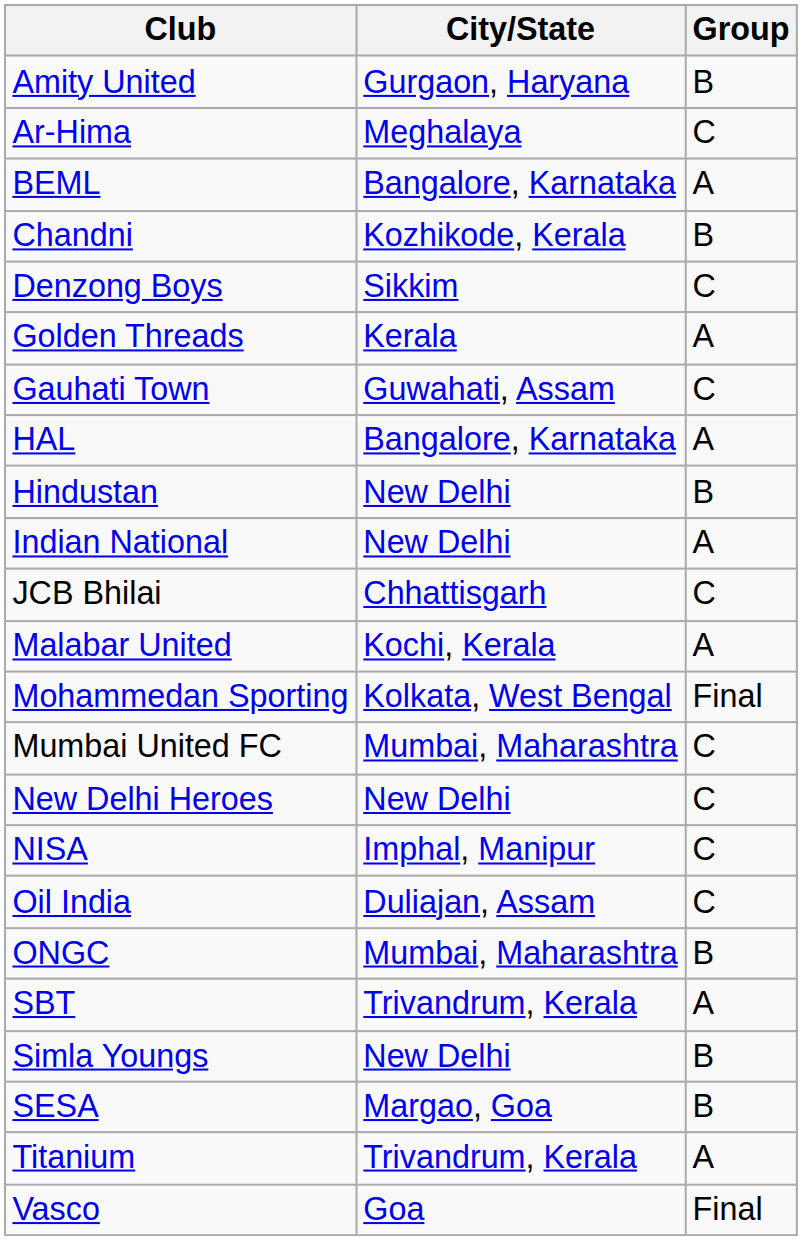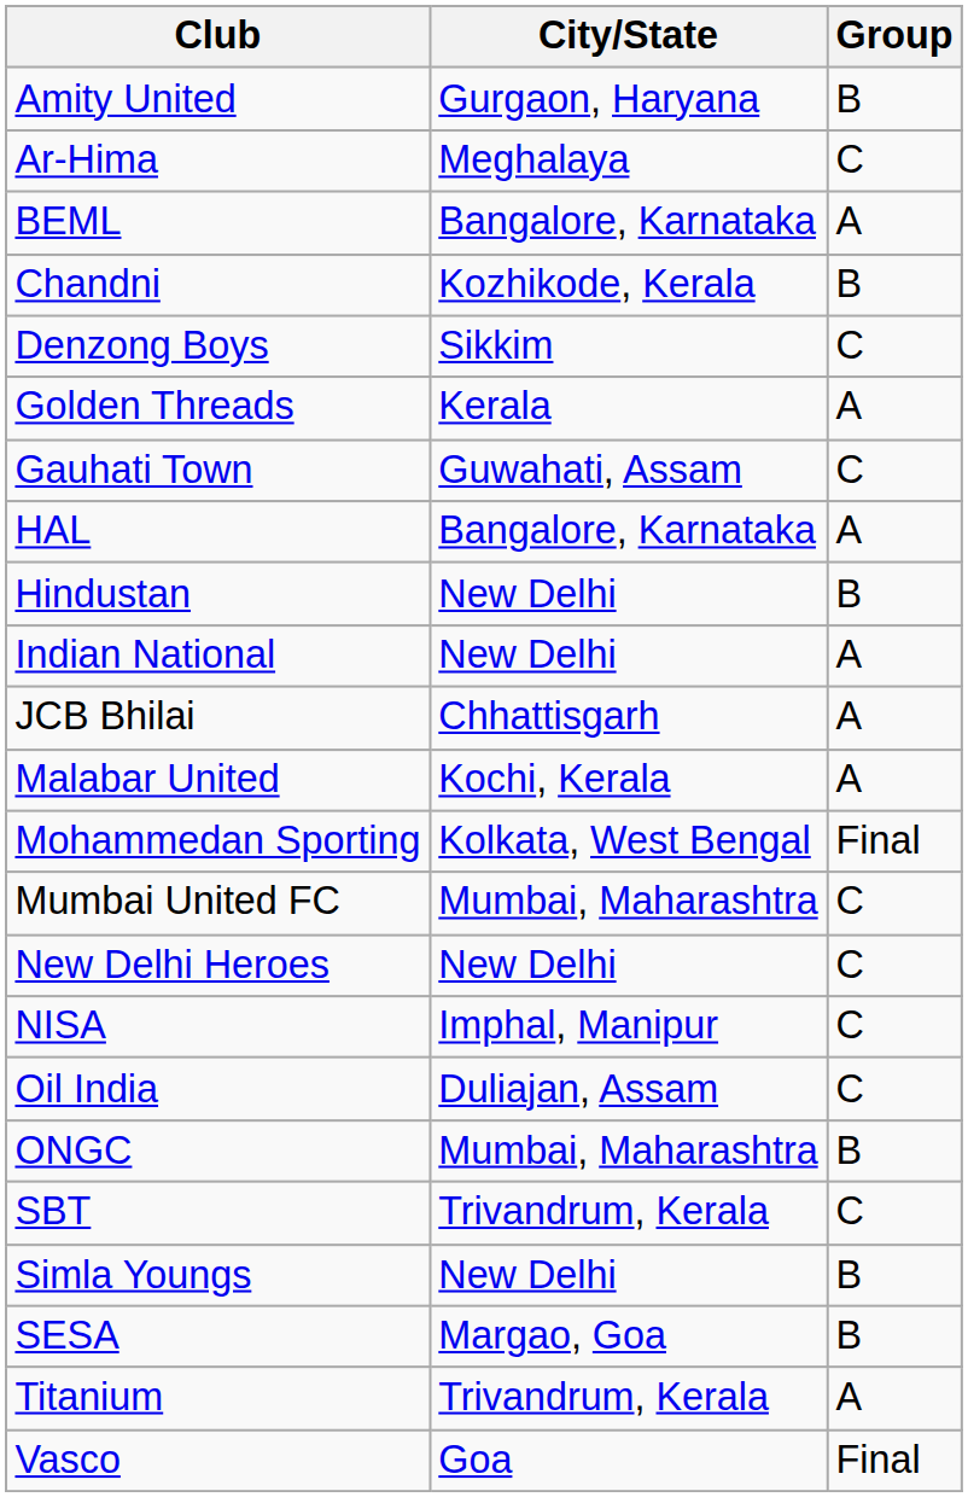 <table class="wikitable">
 <tr>
 <th>Club</th>
 <th>City/State</th>
 <th>Group</th>
 </tr>
 <tr>
 <td><a href='#'>Amity United</a></td>
 <td><a href='#'>Gurgaon</a>, <a href='#'>Haryana</a></td>
 <td>B</td>
 </tr>
 <tr>
 <td><a href='#'>Ar-Hima</a></td>
 <td><a href='#'>Meghalaya</a></td>
 <td>C</td>
 </tr>
 <tr>
 <td><a href='#'>BEML</a></td>
 <td><a href='#'>Bangalore</a>, <a href='#'>Karnataka</a></td>
 <td>A</td>
 </tr>
 <tr>
 <td><a href='#'>Chandni</a></td>
 <td><a href='#'>Kozhikode</a>, <a href='#'>Kerala</a></td>
 <td>B</td>
 </tr>
 <tr>
 <td><a href='#'>Denzong Boys</a></td>
 <td><a href='#'>Sikkim</a></td>
 <td>C</td>
 </tr>
 <tr>
 <td><a href='#'>Golden Threads</a></td>
 <td><a href='#'>Kerala</a></td>
 <td>A</td>
 </tr>
 <tr>
 <td><a href='#'>Gauhati Town</a></td>
 <td><a href='#'>Guwahati</a>, <a href='#'>Assam</a></td>
 <td>C</td>
 </tr>
 <tr>
 <td><a href='#'>HAL</a></td>
 <td><a href='#'>Bangalore</a>, <a href='#'>Karnataka</a></td>
 <td>A</td>
 </tr>
 <tr>
 <td><a href='#'>Hindustan</a></td>
 <td><a href='#'>New Delhi</a></td>
 <td>B</td>
 </tr>
 <tr>
 <td><a href='#'>Indian National</a></td>
 <td><a href='#'>New Delhi</a></td>
 <td>A</td>
 </tr>
 <tr>
 <td>JCB Bhilai</td>
 <td><a href='#'>Chhattisgarh</a></td>
-<td>C</td>
+<td>A</td>
 </tr>
 <tr>
 <td><a href='#'>Malabar United</a></td>
 <td><a href='#'>Kochi</a>, <a href='#'>Kerala</a></td>
 <td>A</td>
 </tr>
 <tr>
 <td><a href='#'>Mohammedan Sporting</a></td>
 <td><a href='#'>Kolkata</a>, <a href='#'>West Bengal</a></td>
 <td>Final</td>
 </tr>
 <tr>
 <td>Mumbai United FC</td>
 <td><a href='#'>Mumbai</a>, <a href='#'>Maharashtra</a></td>
 <td>C</td>
 </tr>
 <tr>
 <td><a href='#'>New Delhi Heroes</a></td>
 <td><a href='#'>New Delhi</a></td>
 <td>C</td>
 </tr>
 <tr>
 <td><a href='#'>NISA</a></td>
 <td><a href='#'>Imphal</a>, <a href='#'>Manipur</a></td>
 <td>C</td>
 </tr>
 <tr>
 <td><a href='#'>Oil India</a></td>
 <td><a href='#'>Duliajan</a>, <a href='#'>Assam</a></td>
 <td>C</td>
 </tr>
 <tr>
 <td><a href='#'>ONGC</a></td>
 <td><a href='#'>Mumbai</a>, <a href='#'>Maharashtra</a></td>
 <td>B</td>
 </tr>
 <tr>
 <td><a href='#'>SBT</a></td>
 <td><a href='#'>Trivandrum</a>, <a href='#'>Kerala</a></td>
-<td>A</td>
+<td>C</td>
 </tr>
 <tr>
 <td><a href='#'>Simla Youngs</a></td>
 <td><a href='#'>New Delhi</a></td>
 <td>B</td>
 </tr>
 <tr>
 <td><a href='#'>SESA</a></td>
 <td><a href='#'>Margao</a>, <a href='#'>Goa</a></td>
 <td>B</td>
 </tr>
 <tr>
 <td><a href='#'>Titanium</a></td>
 <td><a href='#'>Trivandrum</a>, <a href='#'>Kerala</a></td>
 <td>A</td>
 </tr>
 <tr>
 <td><a href='#'>Vasco</a></td>
 <td><a href='#'>Goa</a></td>
 <td>Final</td>
 </tr>
 </table>
